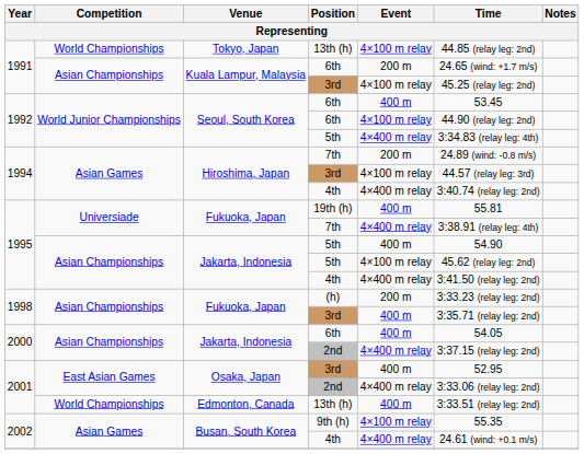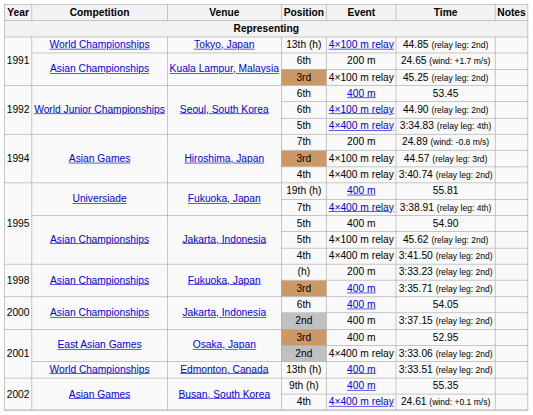 <table class="wikitable sortable" style=text-align:center>
 <tr>
 <th>Year</th>
 <th>Competition</th>
 <th>Venue</th>
 <th>Position</th>
 <th>Event</th>
 <th>Time</th>
 <th>Notes</th>
 </tr>
 <tr>
 <th colspan="7">Representing </th>
 </tr>
 <tr>
 <td rowspan=3>1991</td>
 <td><a href='#'>World Championships</a></td>
 <td><a href='#'>Tokyo, Japan</a></td>
 <td>13th (h)</td>
 <td><a href='#'>4×100 m relay</a></td>
 <td>44.85 <small>(relay leg: 2nd)</small></td>
 <td></td>
 </tr>
 <tr>
 <td rowspan=2><a href='#'>Asian Championships</a></td>
 <td rowspan=2><a href='#'>Kuala Lampur, Malaysia</a></td>
 <td>6th</td>
 <td>200 m</td>
 <td>24.65 <small>(wind: +1.7 m/s)</small></td>
 <td></td>
 </tr>
 <tr>
 <td bgcolor=cc9966>3rd</td>
 <td>4×100 m relay</td>
 <td>45.25 <small>(relay leg: 2nd)</small></td>
 <td></td>
 </tr>
 <tr>
 <td rowspan=3>1992</td>
 <td rowspan=3><a href='#'>World Junior Championships</a></td>
 <td rowspan=3><a href='#'>Seoul, South Korea</a></td>
 <td>6th</td>
 <td><a href='#'>400 m</a></td>
 <td>53.45</td>
 <td></td>
 </tr>
 <tr>
 <td>6th</td>
 <td><a href='#'>4×100 m relay</a></td>
 <td>44.90 <small>(relay leg: 2nd)</small></td>
 <td></td>
 </tr>
 <tr>
 <td>5th</td>
 <td><a href='#'>4×400 m relay</a></td>
 <td>3:34.83 <small>(relay leg: 4th)</small></td>
 <td></td>
 </tr>
 <tr>
 <td rowspan=3>1994</td>
 <td rowspan=3><a href='#'>Asian Games</a></td>
 <td rowspan=3><a href='#'>Hiroshima, Japan</a></td>
 <td>7th</td>
 <td>200 m</td>
 <td>24.89 <small>(wind: -0.8 m/s)</small></td>
 <td></td>
 </tr>
 <tr>
 <td bgcolor=cc9966>3rd</td>
 <td>4×100 m relay</td>
 <td>44.57 <small>(relay leg: 3rd)</small></td>
 <td></td>
 </tr>
 <tr>
 <td>4th</td>
 <td>4×400 m relay</td>
 <td>3:40.74 <small>(relay leg: 2nd)</small></td>
 <td></td>
 </tr>
 <tr>
 <td rowspan=5>1995</td>
 <td rowspan=2><a href='#'>Universiade</a></td>
 <td rowspan=2><a href='#'>Fukuoka, Japan</a></td>
 <td>19th (h)</td>
 <td><a href='#'>400 m</a></td>
 <td>55.81</td>
 <td></td>
 </tr>
 <tr>
 <td>7th</td>
 <td><a href='#'>4×400 m relay</a></td>
 <td>3:38.91 <small>(relay leg: 4th)</small></td>
 <td></td>
 </tr>
 <tr>
 <td rowspan=3><a href='#'>Asian Championships</a></td>
 <td rowspan=3><a href='#'>Jakarta, Indonesia</a></td>
 <td>5th</td>
 <td>400 m</td>
 <td>54.90</td>
 <td></td>
 </tr>
 <tr>
 <td>5th</td>
 <td>4×100 m relay</td>
 <td>45.62 <small>(relay leg: 2nd)</small></td>
 <td></td>
 </tr>
 <tr>
 <td>4th</td>
 <td>4×400 m relay</td>
 <td>3:41.50 <small>(relay leg: 2nd)</small></td>
 <td></td>
 </tr>
 <tr>
 <td rowspan=2>1998</td>
 <td rowspan=2><a href='#'>Asian Championships</a></td>
 <td rowspan=2><a href='#'>Fukuoka, Japan</a></td>
 <td>(h)</td>
 <td>200 m</td>
 <td>3:33.23 <small>(relay leg: 2nd)</small></td>
 <td></td>
 </tr>
 <tr>
 <td bgcolor=cc9966>3rd</td>
 <td><a href='#'>400 m</a></td>
 <td>3:35.71 <small>(relay leg: 2nd)</small></td>
 <td></td>
 </tr>
 <tr>
 <td rowspan=2>2000</td>
 <td rowspan=2><a href='#'>Asian Championships</a></td>
 <td rowspan=2><a href='#'>Jakarta, Indonesia</a></td>
 <td>6th</td>
 <td><a href='#'>400 m</a></td>
 <td>54.05</td>
 <td></td>
 </tr>
 <tr>
 <td bgcolor="silver">2nd</td>
-<td><a href='#'>4×400 m relay</a></td>
+<td>400 m</td>
 <td>3:37.15 <small>(relay leg: 2nd)</small></td>
 <td></td>
 </tr>
 <tr>
 <td rowspan=3>2001</td>
 <td rowspan=2><a href='#'>East Asian Games</a></td>
 <td rowspan=2><a href='#'>Osaka, Japan</a></td>
 <td bgcolor=cc9966>3rd</td>
 <td>400 m</td>
 <td>52.95</td>
 <td></td>
 </tr>
 <tr>
 <td bgcolor="silver">2nd</td>
 <td>4×400 m relay</td>
 <td>3:33.06 <small>(relay leg: 2nd)</small></td>
 <td></td>
 </tr>
 <tr>
 <td><a href='#'>World Championships</a></td>
 <td><a href='#'>Edmonton, Canada</a></td>
 <td>13th (h)</td>
 <td><a href='#'>400 m</a></td>
 <td>3:33.51 <small>(relay leg: 2nd)</small></td>
 <td></td>
 </tr>
 <tr>
 <td rowspan=2>2002</td>
 <td rowspan=2><a href='#'>Asian Games</a></td>
 <td rowspan=2><a href='#'>Busan, South Korea</a></td>
 <td>9th (h)</td>
-<td><a href='#'>4×100 m relay</a></td>
+<td><a href='#'>400 m</a></td>
 <td>55.35</td>
 <td></td>
 </tr>
 <tr>
 <td>4th</td>
 <td><a href='#'>4×400 m relay</a></td>
 <td>24.61 <small>(wind: +0.1 m/s)</small></td>
 <td></td>
 </tr>
 <tr>
 </tr>
 </table>
